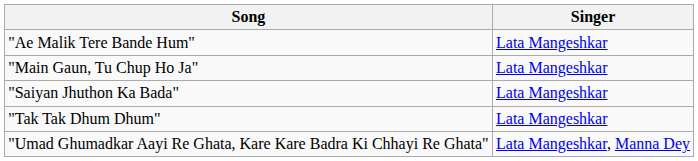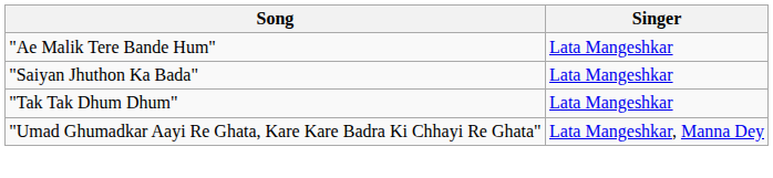 <table class="wikitable">
 <tr>
 <th>Song</th>
 <th>Singer</th>
 </tr>
 <tr>
 <td>"Ae Malik Tere Bande Hum"</td>
-<td><a href='#'>Lata Mangeshkar</a></td>
-</tr>
-<tr>
-<td>"Main Gaun, Tu Chup Ho Ja"</td>
 <td><a href='#'>Lata Mangeshkar</a></td>
 </tr>
 <tr>
 <td>"Saiyan Jhuthon Ka Bada"</td>
 <td><a href='#'>Lata Mangeshkar</a></td>
 </tr>
 <tr>
 <td>"Tak Tak Dhum Dhum"</td>
 <td><a href='#'>Lata Mangeshkar</a></td>
 </tr>
 <tr>
 <td>"Umad Ghumadkar Aayi Re Ghata, Kare Kare Badra Ki Chhayi Re Ghata"</td>
 <td><a href='#'>Lata Mangeshkar</a>, <a href='#'>Manna Dey</a></td>
 </tr>
 <tr>
 </tr>
 </table>
